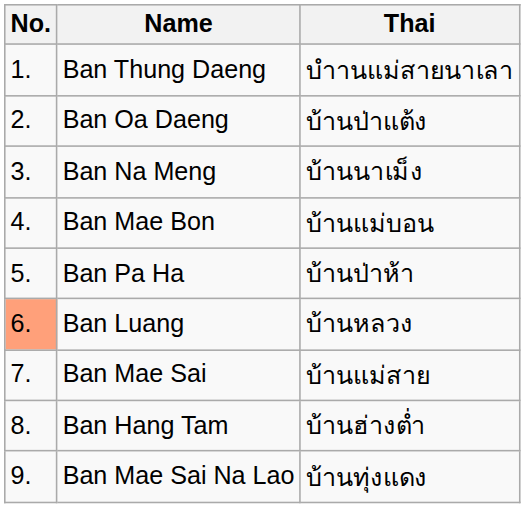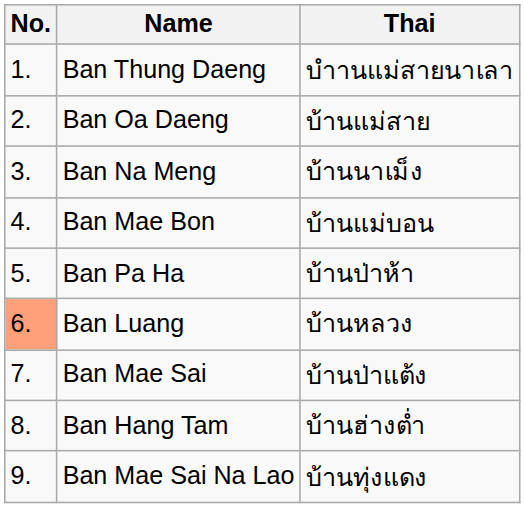 <table class="wikitable sortable">
 <tr>
 <th>No.</th>
 <th>Name</th>
 <th>Thai</th>
 </tr>
 <tr>
 <td>1.</td>
 <td>Ban Thung Daeng</td>
 <td>บำานแม่สายนาเลา</td>
 </tr>
 <tr>
 <td>2.</td>
 <td>Ban Oa Daeng</td>
-<td>บ้านป่าแต้ง</td>
+<td>บ้านแม่สาย</td>
 </tr>
 <tr>
 <td>3.</td>
 <td>Ban Na Meng</td>
 <td>บ้านนาเม็ง</td>
 </tr>
 <tr>
 <td>4.</td>
 <td>Ban Mae Bon</td>
 <td>บ้านแม่บอน</td>
 </tr>
 <tr>
 <td>5.</td>
 <td>Ban Pa Ha</td>
 <td>บ้านป่าห้า</td>
 </tr>
 <tr>
 <td style="background: lightsalmon;">6.</td>
 <td>Ban Luang</td>
 <td>บ้านหลวง</td>
 </tr>
 <tr>
 <td>7.</td>
 <td>Ban Mae Sai</td>
-<td>บ้านแม่สาย</td>
+<td>บ้านป่าแต้ง</td>
 </tr>
 <tr>
 <td>8.</td>
 <td>Ban Hang Tam</td>
 <td>บ้านฮ่างต่ำ</td>
 </tr>
 <tr>
 <td>9.</td>
 <td>Ban Mae Sai Na Lao</td>
 <td>บ้านทุ่งแดง</td>
 </tr>
 </table>
